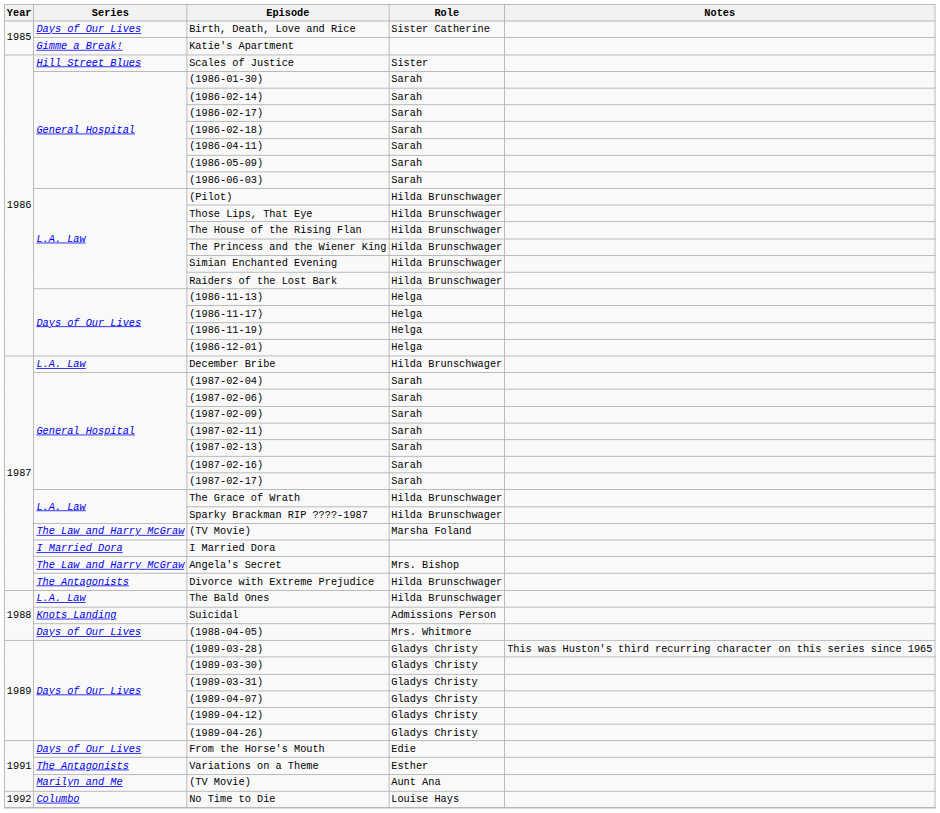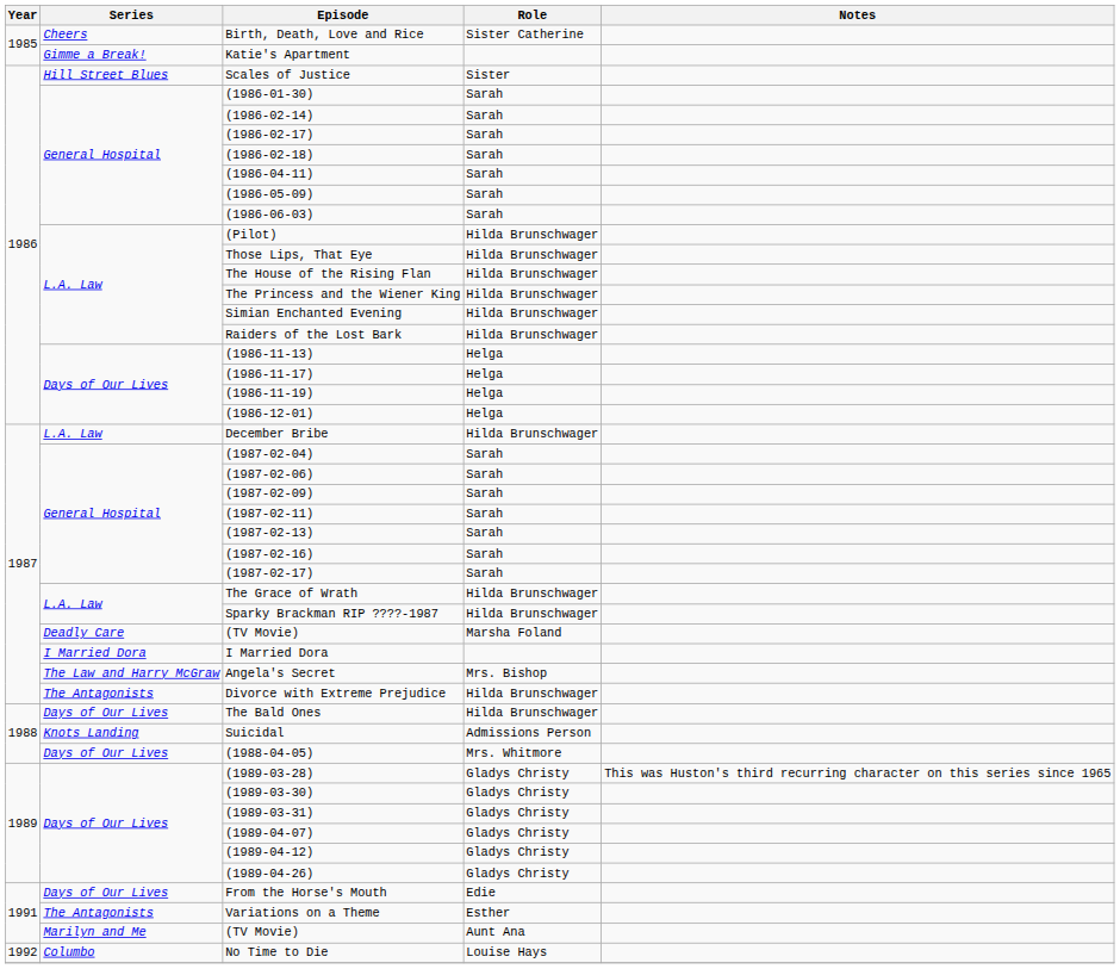 <table class="wikitable sortable plainrowheaders">
 <tr>
 <th scope="col">Year</th>
 <th scope="col">Series</th>
 <th scope="col">Episode</th>
 <th scope="col">Role</th>
 <th scope="col">Notes</th>
 </tr>
 <tr>
 <td rowspan=2>1985</td>
-<td><em><a href='#'>Days of Our Lives</a></em></td>
+<td><em><a href='#'>Cheers</a></em></td>
 <td>Birth, Death, Love and Rice</td>
 <td>Sister Catherine</td>
 <td></td>
 </tr>
 <tr>
 <td><em><a href='#'>Gimme a Break!</a></em></td>
 <td>Katie's Apartment</td>
 <td></td>
 <td></td>
 </tr>
 <tr>
 <td rowspan=18>1986</td>
 <td><em><a href='#'>Hill Street Blues</a></em></td>
 <td>Scales of Justice</td>
 <td>Sister</td>
 <td></td>
 </tr>
 <tr>
 <td rowspan=7><em><a href='#'>General Hospital</a></em></td>
 <td>(1986-01-30)</td>
 <td>Sarah</td>
 <td></td>
 </tr>
 <tr>
 <td>(1986-02-14)</td>
 <td>Sarah</td>
 <td></td>
 </tr>
 <tr>
 <td>(1986-02-17)</td>
 <td>Sarah</td>
 <td></td>
 </tr>
 <tr>
 <td>(1986-02-18)</td>
 <td>Sarah</td>
 <td></td>
 </tr>
 <tr>
 <td>(1986-04-11)</td>
 <td>Sarah</td>
 <td></td>
 </tr>
 <tr>
 <td>(1986-05-09)</td>
 <td>Sarah</td>
 <td></td>
 </tr>
 <tr>
 <td>(1986-06-03)</td>
 <td>Sarah</td>
 <td></td>
 </tr>
 <tr>
 <td rowspan=6><em><a href='#'>L.A. Law</a></em></td>
 <td>(Pilot)</td>
 <td>Hilda Brunschwager</td>
 <td></td>
 </tr>
 <tr>
 <td>Those Lips, That Eye</td>
 <td>Hilda Brunschwager</td>
 <td></td>
 </tr>
 <tr>
 <td>The House of the Rising Flan</td>
 <td>Hilda Brunschwager</td>
 <td></td>
 </tr>
 <tr>
 <td>The Princess and the Wiener King</td>
 <td>Hilda Brunschwager</td>
 <td></td>
 </tr>
 <tr>
 <td>Simian Enchanted Evening</td>
 <td>Hilda Brunschwager</td>
 <td></td>
 </tr>
 <tr>
 <td>Raiders of the Lost Bark</td>
 <td>Hilda Brunschwager</td>
 <td></td>
 </tr>
 <tr>
 <td rowspan=4><em><a href='#'>Days of Our Lives</a></em></td>
 <td>(1986-11-13)</td>
 <td>Helga</td>
 <td></td>
 </tr>
 <tr>
 <td>(1986-11-17)</td>
 <td>Helga</td>
 <td></td>
 </tr>
 <tr>
 <td>(1986-11-19)</td>
 <td>Helga</td>
 <td></td>
 </tr>
 <tr>
 <td>(1986-12-01)</td>
 <td>Helga</td>
 <td></td>
 </tr>
 <tr>
 <td rowspan=14>1987</td>
 <td><em><a href='#'>L.A. Law</a></em></td>
 <td>December Bribe</td>
 <td>Hilda Brunschwager</td>
 <td></td>
 </tr>
 <tr>
 <td rowspan=7><em><a href='#'>General Hospital</a></em></td>
 <td>(1987-02-04)</td>
 <td>Sarah</td>
 <td></td>
 </tr>
 <tr>
 <td>(1987-02-06)</td>
 <td>Sarah</td>
 <td></td>
 </tr>
 <tr>
 <td>(1987-02-09)</td>
 <td>Sarah</td>
 <td></td>
 </tr>
 <tr>
 <td>(1987-02-11)</td>
 <td>Sarah</td>
 <td></td>
 </tr>
 <tr>
 <td>(1987-02-13)</td>
 <td>Sarah</td>
 <td></td>
 </tr>
 <tr>
 <td>(1987-02-16)</td>
 <td>Sarah</td>
 <td></td>
 </tr>
 <tr>
 <td>(1987-02-17)</td>
 <td>Sarah</td>
 <td></td>
 </tr>
 <tr>
 <td rowspan=2><em><a href='#'>L.A. Law</a></em></td>
 <td>The Grace of Wrath</td>
 <td>Hilda Brunschwager</td>
 <td></td>
 </tr>
 <tr>
 <td>Sparky Brackman RIP ????-1987</td>
 <td>Hilda Brunschwager</td>
 <td></td>
 </tr>
 <tr>
-<td><em><a href='#'>The Law and Harry McGraw</a></em></td>
+<td><em><a href='#'>Deadly Care</a></em></td>
 <td>(TV Movie)</td>
 <td>Marsha Foland</td>
 <td></td>
 </tr>
 <tr>
 <td><em><a href='#'>I Married Dora</a></em></td>
 <td>I Married Dora</td>
 <td></td>
 <td></td>
 </tr>
 <tr>
 <td><em><a href='#'>The Law and Harry McGraw</a></em></td>
 <td>Angela's Secret</td>
 <td>Mrs. Bishop</td>
 <td></td>
 </tr>
 <tr>
 <td><em><a href='#'>The Antagonists</a></em></td>
 <td>Divorce with Extreme Prejudice</td>
 <td>Hilda Brunschwager</td>
 <td></td>
 </tr>
 <tr>
 <td rowspan=3>1988</td>
-<td><em><a href='#'>L.A. Law</a></em></td>
+<td><em><a href='#'>Days of Our Lives</a></em></td>
 <td>The Bald Ones</td>
 <td>Hilda Brunschwager</td>
 <td></td>
 </tr>
 <tr>
 <td><em><a href='#'>Knots Landing</a></em></td>
 <td>Suicidal</td>
 <td>Admissions Person</td>
 <td></td>
 </tr>
 <tr>
 <td><em><a href='#'>Days of Our Lives</a></em></td>
 <td>(1988-04-05)</td>
 <td>Mrs. Whitmore</td>
 <td></td>
 </tr>
 <tr>
 <td rowspan=6>1989</td>
 <td rowspan=6><em><a href='#'>Days of Our Lives</a></em></td>
 <td>(1989-03-28)</td>
 <td>Gladys Christy</td>
 <td>This was Huston's third recurring character on this series since 1965</td>
 </tr>
 <tr>
 <td>(1989-03-30)</td>
 <td>Gladys Christy</td>
 <td></td>
 </tr>
 <tr>
 <td>(1989-03-31)</td>
 <td>Gladys Christy</td>
 <td></td>
 </tr>
 <tr>
 <td>(1989-04-07)</td>
 <td>Gladys Christy</td>
 <td></td>
 </tr>
 <tr>
 <td>(1989-04-12)</td>
 <td>Gladys Christy</td>
 <td></td>
 </tr>
 <tr>
 <td>(1989-04-26)</td>
 <td>Gladys Christy</td>
 <td></td>
 </tr>
 <tr>
 <td rowspan=3>1991</td>
 <td><em><a href='#'>Days of Our Lives</a></em></td>
 <td>From the Horse's Mouth</td>
 <td>Edie</td>
 <td></td>
 </tr>
 <tr>
 <td><em><a href='#'>The Antagonists</a></em></td>
 <td>Variations on a Theme</td>
 <td>Esther</td>
 <td></td>
 </tr>
 <tr>
 <td><em><a href='#'>Marilyn and Me</a></em></td>
 <td>(TV Movie)</td>
 <td>Aunt Ana</td>
 <td></td>
 </tr>
 <tr>
 <td>1992</td>
 <td><em><a href='#'>Columbo</a></em></td>
 <td>No Time to Die</td>
 <td>Louise Hays</td>
 <td></td>
 </tr>
 <tr>
 </tr>
 </table>
